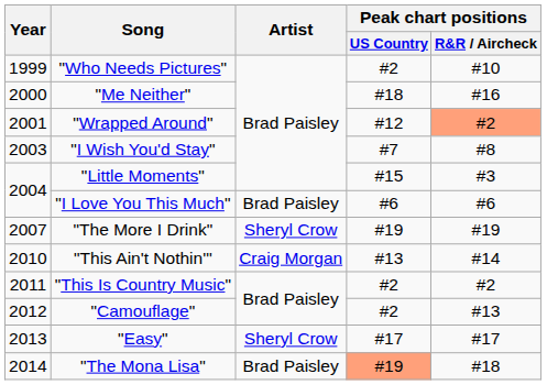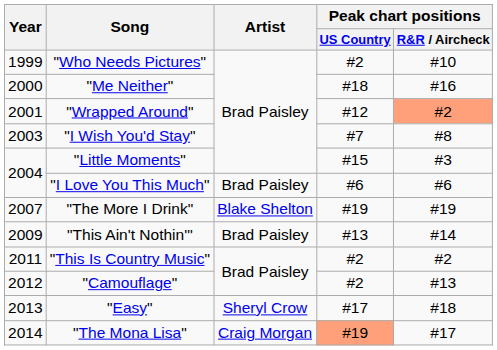 <table class="wikitable" style="text-align:center;">
 <tr>
 <th rowspan="2">Year</th>
 <th rowspan="2">Song</th>
 <th rowspan="2">Artist</th>
 <th colspan="2">Peak chart positions</th>
 </tr>
 <tr style="font-size:smaller;">
 <th><a href='#'>US Country</a></th>
 <th><a href='#'>R&R</a> / Aircheck</th>
 </tr>
 <tr>
 <td>1999</td>
 <td>"<a href='#'>Who Needs Pictures</a>"</td>
 <td rowspan="5">Brad Paisley</td>
 <td>#2</td>
 <td>#10</td>
 </tr>
 <tr>
 <td>2000</td>
 <td>"<a href='#'>Me Neither</a>"</td>
 <td>#18</td>
 <td>#16</td>
 </tr>
 <tr>
 <td>2001</td>
 <td>"<a href='#'>Wrapped Around</a>"</td>
 <td>#12</td>
 <td style="background: lightsalmon;">#2</td>
 </tr>
 <tr>
 <td>2003</td>
 <td>"<a href='#'>I Wish You'd Stay</a>"</td>
 <td>#7</td>
 <td>#8</td>
 </tr>
 <tr>
 <td rowspan="2">2004</td>
 <td>"<a href='#'>Little Moments</a>"</td>
 <td>#15</td>
 <td>#3</td>
 </tr>
 <tr>
 <td>"<a href='#'>I Love You This Much</a>"</td>
 <td>Brad Paisley</td>
 <td>#6</td>
 <td>#6</td>
 </tr>
 <tr>
 <td>2007</td>
 <td>"The More I Drink"</td>
-<td><a href='#'>Sheryl Crow</a></td>
+<td><a href='#'>Blake Shelton</a></td>
 <td>#19</td>
 <td>#19</td>
 </tr>
 <tr>
-<td>2010</td>
+<td>2009</td>
 <td>"This Ain't Nothin'"</td>
-<td><a href='#'>Craig Morgan</a></td>
+<td>Brad Paisley</td>
 <td>#13</td>
 <td>#14</td>
 </tr>
 <tr>
 <td>2011</td>
 <td>"<a href='#'>This Is Country Music</a>"</td>
 <td rowspan="2">Brad Paisley</td>
 <td>#2</td>
 <td>#2</td>
 </tr>
 <tr>
 <td>2012</td>
 <td>"<a href='#'>Camouflage</a>"</td>
 <td>#2</td>
 <td>#13</td>
 </tr>
 <tr>
 <td>2013</td>
 <td>"<a href='#'>Easy</a>"</td>
 <td><a href='#'>Sheryl Crow</a></td>
 <td>#17</td>
-<td>#17</td>
+<td>#18</td>
 </tr>
 <tr>
 <td>2014</td>
 <td>"<a href='#'>The Mona Lisa</a>"</td>
-<td>Brad Paisley</td>
+<td><a href='#'>Craig Morgan</a></td>
 <td style="background: lightsalmon;">#19</td>
-<td>#18</td>
+<td>#17</td>
 </tr>
 </table>
